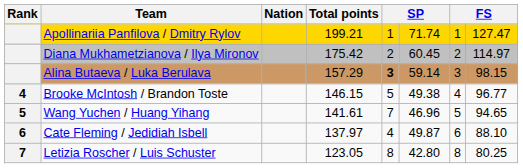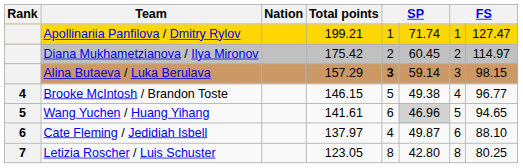 <table class="wikitable sortable" style="text-align:left">
 <tr>
 <th scope="col">Rank</th>
 <th scope="col">Team</th>
 <th scope="col">Nation</th>
 <th scope="col">Total points</th>
 <th scope="col" colspan="2" width="80px"><a href='#'>SP</a></th>
 <th scope="col" colspan="2" width="80px"><a href='#'>FS</a></th>
 </tr>
 <tr bgcolor="gold">
 <th scope="row"></th>
 <td><a href='#'>Apollinariia Panfilova</a> / <a href='#'>Dmitry Rylov</a></td>
 <td></td>
 <td align="center">199.21</td>
 <td align="center">1</td>
 <td align="center">71.74</td>
 <td align="center">1</td>
 <td align="center">127.47</td>
 </tr>
 <tr bgcolor="silver">
 <th scope="row"></th>
 <td><a href='#'>Diana Mukhametzianova</a> / <a href='#'>Ilya Mironov</a></td>
 <td></td>
 <td align="center">175.42</td>
 <td align="center">2</td>
 <td align="center">60.45</td>
 <td align="center">2</td>
 <td align="center">114.97</td>
 </tr>
 <tr bgcolor="#cc9966">
 <th scope="row"></th>
 <td><a href='#'>Alina Butaeva</a> / <a href='#'>Luka Berulava</a></td>
 <td></td>
 <td align="center">157.29</td>
 <td align="center"><strong>3</strong></td>
 <td align="center">59.14</td>
 <td align="center">3</td>
 <td align="center">98.15</td>
 </tr>
 <tr>
 <th scope="row">4</th>
 <td><a href='#'>Brooke McIntosh</a> / Brandon Toste</td>
 <td></td>
 <td align="center">146.15</td>
 <td align="center">5</td>
 <td align="center">49.38</td>
 <td align="center">4</td>
 <td align="center">96.77</td>
 </tr>
 <tr>
 <th scope="row">5</th>
 <td><a href='#'>Wang Yuchen</a> / <a href='#'>Huang Yihang</a></td>
 <td></td>
 <td align="center">141.61</td>
-<td align="center">7</td>
-<td align="center">46.96</td>
+<td align="center">6</td>
+<td align="center" style="background: lightgrey;">46.96</td>
 <td align="center">5</td>
 <td align="center">94.65</td>
 </tr>
 <tr>
 <th scope="row">6</th>
 <td><a href='#'>Cate Fleming</a> / <a href='#'>Jedidiah Isbell</a></td>
 <td></td>
 <td align="center">137.97</td>
 <td align="center">4</td>
 <td align="center">49.87</td>
 <td align="center">6</td>
 <td align="center">88.10</td>
 </tr>
 <tr>
 <th scope="row">7</th>
 <td><a href='#'>Letizia Roscher</a> / <a href='#'>Luis Schuster</a></td>
 <td></td>
 <td align="center">123.05</td>
 <td align="center">8</td>
 <td align="center">42.80</td>
 <td align="center">8</td>
 <td align="center">80.25</td>
 </tr>
 </table>
